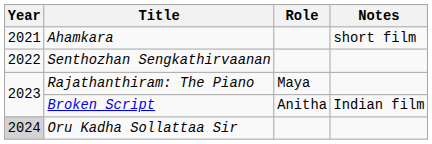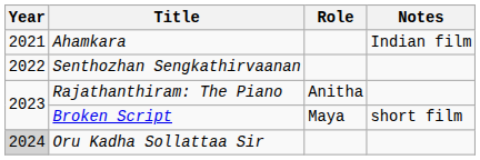 <table class="wikitable sortable">
 <tr>
 <th scope="col">Year</th>
 <th scope="col">Title</th>
 <th scope="col">Role</th>
 <th scope="col">Notes</th>
 </tr>
 <tr>
 <td>2021</td>
 <td><em>Ahamkara</em></td>
 <td></td>
-<td>short film</td>
+<td>Indian film</td>
 </tr>
 <tr>
 <td>2022</td>
 <td><em>Senthozhan Sengkathirvaanan</em></td>
 <td></td>
 <td></td>
 </tr>
 <tr>
 <td rowspan="2">2023</td>
 <td><em>Rajathanthiram: The Piano</em></td>
-<td>Maya</td>
+<td>Anitha</td>
 <td></td>
 </tr>
 <tr>
 <td><em><a href='#'>Broken Script</a></em></td>
-<td>Anitha</td>
-<td>Indian film</td>
+<td>Maya</td>
+<td>short film</td>
 </tr>
 <tr>
 <td style="background: lightgrey;">2024</td>
 <td><em>Oru Kadha Sollattaa Sir</em></td>
 <td></td>
 <td></td>
 </tr>
 </table>
